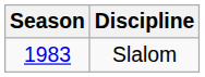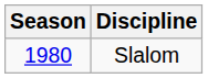 <table class=wikitable style="text-align:center">
 <tr>
 <th>Season</th>
 <th>Discipline</th>
 </tr>
 <tr>
-<td><a href='#'>1983</a></td>
+<td><a href='#'>1980</a></td>
 <td>Slalom</td>
 </tr>
 </table>
